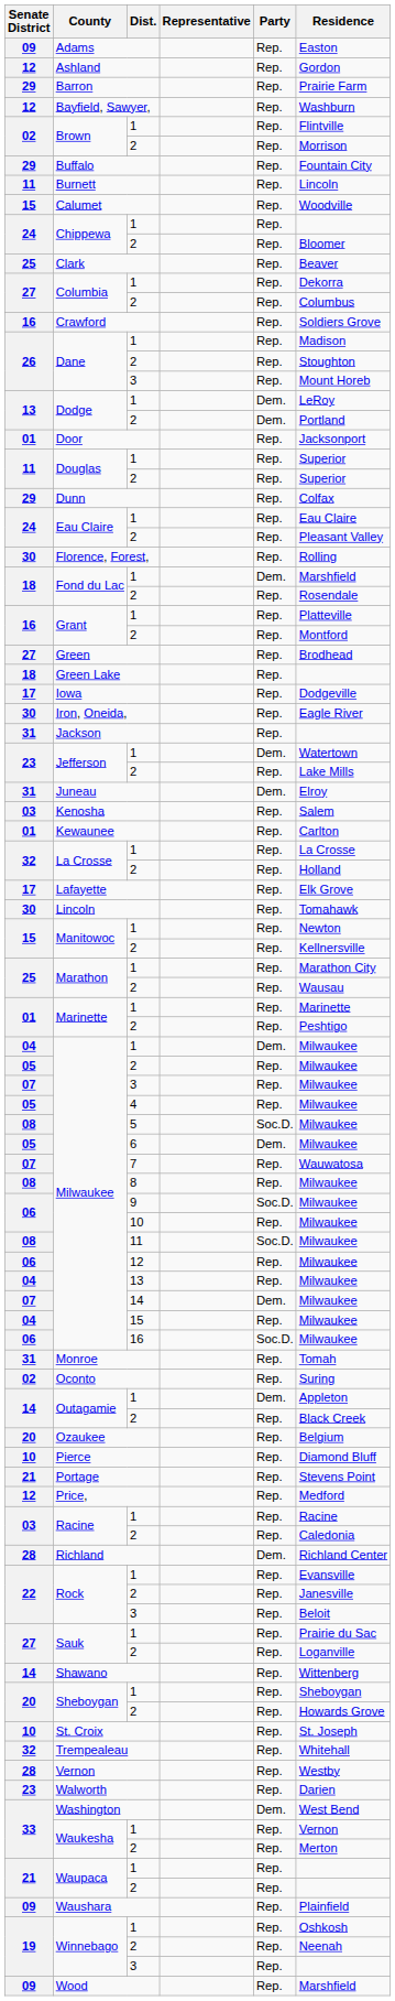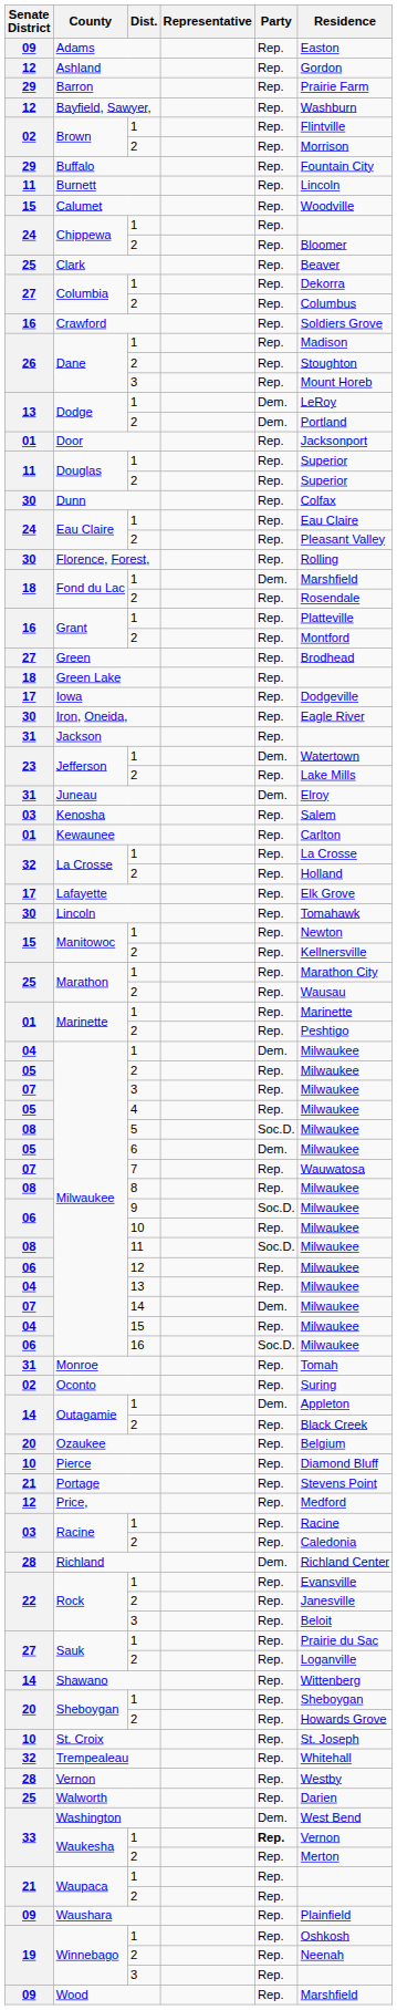 <table class="wikitable sortable">
 <tr>
 <th>Senate<br>District</th>
 <th>County</th>
 <th>Dist.</th>
 <th>Representative</th>
 <th>Party</th>
 <th>Residence</th>
 </tr>
 <tr>
 <th><a href='#'>09</a></th>
 <td text-align="left" colspan="2"><a href='#'>Adams</a> </td>
 <td></td>
 <td>Rep.</td>
 <td><a href='#'>Easton</a></td>
 </tr>
 <tr>
 <th><a href='#'>12</a></th>
 <td text-align="left" colspan="2"><a href='#'>Ashland</a></td>
 <td></td>
 <td>Rep.</td>
 <td><a href='#'>Gordon</a></td>
 </tr>
 <tr>
 <th><a href='#'>29</a></th>
 <td text-align="left" colspan="2"><a href='#'>Barron</a></td>
 <td></td>
 <td>Rep.</td>
 <td><a href='#'>Prairie Farm</a></td>
 </tr>
 <tr>
 <th><a href='#'>12</a></th>
 <td text-align="left" colspan="2"><a href='#'>Bayfield</a>, <a href='#'>Sawyer</a>, </td>
 <td></td>
 <td>Rep.</td>
 <td><a href='#'>Washburn</a></td>
 </tr>
 <tr>
 <th rowspan="2"><a href='#'>02</a></th>
 <td text-align="left" rowspan="2"><a href='#'>Brown</a></td>
 <td>1</td>
 <td></td>
 <td>Rep.</td>
 <td><a href='#'>Flintville</a></td>
 </tr>
 <tr>
 <td>2</td>
 <td></td>
 <td>Rep.</td>
 <td><a href='#'>Morrison</a></td>
 </tr>
 <tr>
 <th><a href='#'>29</a></th>
 <td text-align="left" colspan="2"><a href='#'>Buffalo</a> </td>
 <td></td>
 <td>Rep.</td>
 <td><a href='#'>Fountain City</a></td>
 </tr>
 <tr>
 <th><a href='#'>11</a></th>
 <td text-align="left" colspan="2"><a href='#'>Burnett</a> </td>
 <td></td>
 <td>Rep.</td>
 <td><a href='#'>Lincoln</a></td>
 </tr>
 <tr>
 <th><a href='#'>15</a></th>
 <td text-align="left" colspan="2"><a href='#'>Calumet</a></td>
 <td></td>
 <td>Rep.</td>
 <td><a href='#'>Woodville</a></td>
 </tr>
 <tr>
 <th rowspan="2"><a href='#'>24</a></th>
 <td text-align="left" rowspan="2"><a href='#'>Chippewa</a> </td>
 <td>1</td>
 <td></td>
 <td>Rep.</td>
 <td></td>
 </tr>
 <tr>
 <td>2</td>
 <td></td>
 <td>Rep.</td>
 <td><a href='#'>Bloomer</a></td>
 </tr>
 <tr>
 <th><a href='#'>25</a></th>
 <td text-align="left" colspan="2"><a href='#'>Clark</a></td>
 <td></td>
 <td>Rep.</td>
 <td><a href='#'>Beaver</a></td>
 </tr>
 <tr>
 <th rowspan="2"><a href='#'>27</a></th>
 <td text-align="left" rowspan="2"><a href='#'>Columbia</a></td>
 <td>1</td>
 <td></td>
 <td>Rep.</td>
 <td><a href='#'>Dekorra</a></td>
 </tr>
 <tr>
 <td>2</td>
 <td></td>
 <td>Rep.</td>
 <td><a href='#'>Columbus</a></td>
 </tr>
 <tr>
 <th><a href='#'>16</a></th>
 <td text-align="left" colspan="2"><a href='#'>Crawford</a></td>
 <td></td>
 <td>Rep.</td>
 <td><a href='#'>Soldiers Grove</a></td>
 </tr>
 <tr>
 <th rowspan="3"><a href='#'>26</a></th>
 <td text-align="left" rowspan="3"><a href='#'>Dane</a></td>
 <td>1</td>
 <td></td>
 <td>Rep.</td>
 <td><a href='#'>Madison</a></td>
 </tr>
 <tr>
 <td>2</td>
 <td></td>
 <td>Rep.</td>
 <td><a href='#'>Stoughton</a></td>
 </tr>
 <tr>
 <td>3</td>
 <td></td>
 <td>Rep.</td>
 <td><a href='#'>Mount Horeb</a></td>
 </tr>
 <tr>
 <th rowspan="2"><a href='#'>13</a></th>
 <td text-align="left" rowspan="2"><a href='#'>Dodge</a></td>
 <td>1</td>
 <td></td>
 <td>Dem.</td>
 <td><a href='#'>LeRoy</a></td>
 </tr>
 <tr>
 <td>2</td>
 <td></td>
 <td>Dem.</td>
 <td><a href='#'>Portland</a></td>
 </tr>
 <tr>
 <th><a href='#'>01</a></th>
 <td text-align="left" colspan="2"><a href='#'>Door</a></td>
 <td></td>
 <td>Rep.</td>
 <td><a href='#'>Jacksonport</a></td>
 </tr>
 <tr>
 <th rowspan="2"><a href='#'>11</a></th>
 <td text-align="left" rowspan="2"><a href='#'>Douglas</a></td>
 <td>1</td>
 <td></td>
 <td>Rep.</td>
 <td><a href='#'>Superior</a></td>
 </tr>
 <tr>
 <td>2</td>
 <td></td>
 <td>Rep.</td>
 <td><a href='#'>Superior</a></td>
 </tr>
 <tr>
-<th><a href='#'>29</a></th>
+<th><a href='#'>30</a></th>
 <td text-align="left" colspan="2"><a href='#'>Dunn</a></td>
 <td></td>
 <td>Rep.</td>
 <td><a href='#'>Colfax</a></td>
 </tr>
 <tr>
 <th rowspan="2"><a href='#'>24</a></th>
 <td rowspan="2" text-align="left"><a href='#'>Eau Claire</a></td>
 <td>1</td>
 <td></td>
 <td>Rep.</td>
 <td><a href='#'>Eau Claire</a></td>
 </tr>
 <tr>
 <td>2</td>
 <td></td>
 <td>Rep.</td>
 <td><a href='#'>Pleasant Valley</a></td>
 </tr>
 <tr>
 <th><a href='#'>30</a></th>
 <td text-align="left" colspan="2"><a href='#'>Florence</a>, <a href='#'>Forest</a>, </td>
 <td></td>
 <td>Rep.</td>
 <td><a href='#'>Rolling</a></td>
 </tr>
 <tr>
 <th rowspan="2"><a href='#'>18</a></th>
 <td text-align="left" rowspan="2"><a href='#'>Fond du Lac</a></td>
 <td>1</td>
 <td></td>
 <td>Dem.</td>
 <td><a href='#'>Marshfield</a></td>
 </tr>
 <tr>
 <td>2</td>
 <td></td>
 <td>Rep.</td>
 <td><a href='#'>Rosendale</a></td>
 </tr>
 <tr>
 <th rowspan="2"><a href='#'>16</a></th>
 <td text-align="left" rowspan="2"><a href='#'>Grant</a></td>
 <td>1</td>
 <td></td>
 <td>Rep.</td>
 <td><a href='#'>Platteville</a></td>
 </tr>
 <tr>
 <td>2</td>
 <td></td>
 <td>Rep.</td>
 <td><a href='#'>Montford</a></td>
 </tr>
 <tr>
 <th><a href='#'>27</a></th>
 <td text-align="left" colspan="2"><a href='#'>Green</a></td>
 <td></td>
 <td>Rep.</td>
 <td><a href='#'>Brodhead</a></td>
 </tr>
 <tr>
 <th><a href='#'>18</a></th>
 <td text-align="left" colspan="2"><a href='#'>Green Lake</a></td>
 <td></td>
 <td>Rep.</td>
 <td></td>
 </tr>
 <tr>
 <th><a href='#'>17</a></th>
 <td text-align="left" colspan="2"><a href='#'>Iowa</a></td>
 <td></td>
 <td>Rep.</td>
 <td><a href='#'>Dodgeville</a></td>
 </tr>
 <tr>
 <th><a href='#'>30</a></th>
 <td text-align="left" colspan="2"><a href='#'>Iron</a>, <a href='#'>Oneida</a>, </td>
 <td></td>
 <td>Rep.</td>
 <td><a href='#'>Eagle River</a></td>
 </tr>
 <tr>
 <th><a href='#'>31</a></th>
 <td text-align="left" colspan="2"><a href='#'>Jackson</a></td>
 <td></td>
 <td>Rep.</td>
 <td></td>
 </tr>
 <tr>
 <th rowspan="2"><a href='#'>23</a></th>
 <td text-align="left" rowspan="2"><a href='#'>Jefferson</a></td>
 <td>1</td>
 <td></td>
 <td>Dem.</td>
 <td><a href='#'>Watertown</a></td>
 </tr>
 <tr>
 <td>2</td>
 <td></td>
 <td>Rep.</td>
 <td><a href='#'>Lake Mills</a></td>
 </tr>
 <tr>
 <th><a href='#'>31</a></th>
 <td text-align="left" colspan="2"><a href='#'>Juneau</a></td>
 <td></td>
 <td>Dem.</td>
 <td><a href='#'>Elroy</a></td>
 </tr>
 <tr>
 <th><a href='#'>03</a></th>
 <td text-align="left" colspan="2"><a href='#'>Kenosha</a></td>
 <td></td>
 <td>Rep.</td>
 <td><a href='#'>Salem</a></td>
 </tr>
 <tr>
 <th><a href='#'>01</a></th>
 <td text-align="left" colspan="2"><a href='#'>Kewaunee</a></td>
 <td></td>
 <td>Rep.</td>
 <td><a href='#'>Carlton</a></td>
 </tr>
 <tr>
 <th rowspan="2"><a href='#'>32</a></th>
 <td text-align="left" rowspan="2"><a href='#'>La Crosse</a></td>
 <td>1</td>
 <td></td>
 <td>Rep.</td>
 <td><a href='#'>La Crosse</a></td>
 </tr>
 <tr>
 <td>2</td>
 <td></td>
 <td>Rep.</td>
 <td><a href='#'>Holland</a></td>
 </tr>
 <tr>
 <th><a href='#'>17</a></th>
 <td text-align="left" colspan="2"><a href='#'>Lafayette</a></td>
 <td></td>
 <td>Rep.</td>
 <td><a href='#'>Elk Grove</a></td>
 </tr>
 <tr>
 <th><a href='#'>30</a></th>
 <td text-align="left" colspan="2"><a href='#'>Lincoln</a></td>
 <td></td>
 <td>Rep.</td>
 <td><a href='#'>Tomahawk</a></td>
 </tr>
 <tr>
 <th rowspan="2"><a href='#'>15</a></th>
 <td text-align="left" rowspan="2"><a href='#'>Manitowoc</a></td>
 <td>1</td>
 <td></td>
 <td>Rep.</td>
 <td><a href='#'>Newton</a></td>
 </tr>
 <tr>
 <td>2</td>
 <td></td>
 <td>Rep.</td>
 <td><a href='#'>Kellnersville</a></td>
 </tr>
 <tr>
 <th rowspan="2"><a href='#'>25</a></th>
 <td text-align="left" rowspan="2"><a href='#'>Marathon</a></td>
 <td>1</td>
 <td></td>
 <td>Rep.</td>
 <td><a href='#'>Marathon City</a></td>
 </tr>
 <tr>
 <td>2</td>
 <td></td>
 <td>Rep.</td>
 <td><a href='#'>Wausau</a></td>
 </tr>
 <tr>
 <th rowspan="2"><a href='#'>01</a></th>
 <td text-align="left" rowspan="2"><a href='#'>Marinette</a></td>
 <td>1</td>
 <td></td>
 <td>Rep.</td>
 <td><a href='#'>Marinette</a></td>
 </tr>
 <tr>
 <td>2</td>
 <td></td>
 <td>Rep.</td>
 <td><a href='#'>Peshtigo</a></td>
 </tr>
 <tr>
 <th><a href='#'>04</a></th>
 <td text-align="left" rowspan="16"><a href='#'>Milwaukee</a></td>
 <td>1</td>
 <td></td>
 <td>Dem.</td>
 <td><a href='#'>Milwaukee</a></td>
 </tr>
 <tr>
 <th><a href='#'>05</a></th>
 <td>2</td>
 <td></td>
 <td>Rep.</td>
 <td><a href='#'>Milwaukee</a></td>
 </tr>
 <tr>
 <th><a href='#'>07</a></th>
 <td>3</td>
 <td></td>
 <td>Rep.</td>
 <td><a href='#'>Milwaukee</a></td>
 </tr>
 <tr>
 <th><a href='#'>05</a></th>
 <td>4</td>
 <td></td>
 <td>Rep.</td>
 <td><a href='#'>Milwaukee</a></td>
 </tr>
 <tr>
 <th><a href='#'>08</a></th>
 <td>5</td>
 <td></td>
 <td>Soc.D.</td>
 <td><a href='#'>Milwaukee</a></td>
 </tr>
 <tr>
 <th><a href='#'>05</a></th>
 <td>6</td>
 <td></td>
 <td>Dem.</td>
 <td><a href='#'>Milwaukee</a></td>
 </tr>
 <tr>
 <th><a href='#'>07</a></th>
 <td>7</td>
 <td></td>
 <td>Rep.</td>
 <td><a href='#'>Wauwatosa</a></td>
 </tr>
 <tr>
 <th><a href='#'>08</a></th>
 <td>8</td>
 <td></td>
 <td>Rep.</td>
 <td><a href='#'>Milwaukee</a></td>
 </tr>
 <tr>
 <th rowspan="2"><a href='#'>06</a></th>
 <td>9</td>
 <td></td>
 <td>Soc.D.</td>
 <td><a href='#'>Milwaukee</a></td>
 </tr>
 <tr>
 <td>10</td>
 <td></td>
 <td>Rep.</td>
 <td><a href='#'>Milwaukee</a></td>
 </tr>
 <tr>
 <th><a href='#'>08</a></th>
 <td>11</td>
 <td></td>
 <td>Soc.D.</td>
 <td><a href='#'>Milwaukee</a></td>
 </tr>
 <tr>
 <th><a href='#'>06</a></th>
 <td>12</td>
 <td></td>
 <td>Rep.</td>
 <td><a href='#'>Milwaukee</a></td>
 </tr>
 <tr>
 <th><a href='#'>04</a></th>
 <td>13</td>
 <td></td>
 <td>Rep.</td>
 <td><a href='#'>Milwaukee</a></td>
 </tr>
 <tr>
 <th><a href='#'>07</a></th>
 <td>14</td>
 <td></td>
 <td>Dem.</td>
 <td><a href='#'>Milwaukee</a></td>
 </tr>
 <tr>
 <th><a href='#'>04</a></th>
 <td>15</td>
 <td></td>
 <td>Rep.</td>
 <td><a href='#'>Milwaukee</a></td>
 </tr>
 <tr>
 <th><a href='#'>06</a></th>
 <td>16</td>
 <td></td>
 <td>Soc.D.</td>
 <td><a href='#'>Milwaukee</a></td>
 </tr>
 <tr>
 <th><a href='#'>31</a></th>
 <td text-align="left" colspan="2"><a href='#'>Monroe</a></td>
 <td></td>
 <td>Rep.</td>
 <td><a href='#'>Tomah</a></td>
 </tr>
 <tr>
 <th><a href='#'>02</a></th>
 <td text-align="left" colspan="2"><a href='#'>Oconto</a></td>
 <td></td>
 <td>Rep.</td>
 <td><a href='#'>Suring</a></td>
 </tr>
 <tr>
 <th rowspan="2"><a href='#'>14</a></th>
 <td text-align="left" rowspan="2"><a href='#'>Outagamie</a></td>
 <td>1</td>
 <td></td>
 <td>Dem.</td>
 <td><a href='#'>Appleton</a></td>
 </tr>
 <tr>
 <td>2</td>
 <td></td>
 <td>Rep.</td>
 <td><a href='#'>Black Creek</a></td>
 </tr>
 <tr>
 <th><a href='#'>20</a></th>
 <td text-align="left" colspan="2"><a href='#'>Ozaukee</a></td>
 <td></td>
 <td>Rep.</td>
 <td><a href='#'>Belgium</a></td>
 </tr>
 <tr>
 <th><a href='#'>10</a></th>
 <td text-align="left" colspan="2"><a href='#'>Pierce</a></td>
 <td></td>
 <td>Rep.</td>
 <td><a href='#'>Diamond Bluff</a></td>
 </tr>
 <tr>
 <th><a href='#'>21</a></th>
 <td text-align="left" colspan="2"><a href='#'>Portage</a></td>
 <td></td>
 <td>Rep.</td>
 <td><a href='#'>Stevens Point</a></td>
 </tr>
 <tr>
 <th><a href='#'>12</a></th>
 <td text-align="left" colspan="2"><a href='#'>Price</a>, </td>
 <td></td>
 <td>Rep.</td>
 <td><a href='#'>Medford</a></td>
 </tr>
 <tr>
 <th rowspan="2"><a href='#'>03</a></th>
 <td text-align="left" rowspan="2"><a href='#'>Racine</a></td>
 <td>1</td>
 <td></td>
 <td>Rep.</td>
 <td><a href='#'>Racine</a></td>
 </tr>
 <tr>
 <td>2</td>
 <td></td>
 <td>Rep.</td>
 <td><a href='#'>Caledonia</a></td>
 </tr>
 <tr>
 <th><a href='#'>28</a></th>
 <td text-align="left" colspan="2"><a href='#'>Richland</a></td>
 <td></td>
 <td>Dem.</td>
 <td><a href='#'>Richland Center</a></td>
 </tr>
 <tr>
 <th rowspan="3"><a href='#'>22</a></th>
 <td text-align="left" rowspan="3"><a href='#'>Rock</a></td>
 <td>1</td>
 <td></td>
 <td>Rep.</td>
 <td><a href='#'>Evansville</a></td>
 </tr>
 <tr>
 <td>2</td>
 <td></td>
 <td>Rep.</td>
 <td><a href='#'>Janesville</a></td>
 </tr>
 <tr>
 <td>3</td>
 <td></td>
 <td>Rep.</td>
 <td><a href='#'>Beloit</a></td>
 </tr>
 <tr>
 <th rowspan="2"><a href='#'>27</a></th>
 <td text-align="left" rowspan="2"><a href='#'>Sauk</a></td>
 <td>1</td>
 <td></td>
 <td>Rep.</td>
 <td><a href='#'>Prairie du Sac</a></td>
 </tr>
 <tr>
 <td>2</td>
 <td></td>
 <td>Rep.</td>
 <td><a href='#'>Loganville</a></td>
 </tr>
 <tr>
 <th><a href='#'>14</a></th>
 <td text-align="left" colspan="2"><a href='#'>Shawano</a></td>
 <td></td>
 <td>Rep.</td>
 <td><a href='#'>Wittenberg</a></td>
 </tr>
 <tr>
 <th rowspan="2"><a href='#'>20</a></th>
 <td text-align="left" rowspan="2"><a href='#'>Sheboygan</a></td>
 <td>1</td>
 <td></td>
 <td>Rep.</td>
 <td><a href='#'>Sheboygan</a></td>
 </tr>
 <tr>
 <td>2</td>
 <td></td>
 <td>Rep.</td>
 <td><a href='#'>Howards Grove</a></td>
 </tr>
 <tr>
 <th><a href='#'>10</a></th>
 <td text-align="left" colspan="2"><a href='#'>St. Croix</a></td>
 <td></td>
 <td>Rep.</td>
 <td><a href='#'>St. Joseph</a></td>
 </tr>
 <tr>
 <th><a href='#'>32</a></th>
 <td text-align="left" colspan="2"><a href='#'>Trempealeau</a></td>
 <td></td>
 <td>Rep.</td>
 <td><a href='#'>Whitehall</a></td>
 </tr>
 <tr>
 <th><a href='#'>28</a></th>
 <td text-align="left" colspan="2"><a href='#'>Vernon</a></td>
 <td></td>
 <td>Rep.</td>
 <td><a href='#'>Westby</a></td>
 </tr>
 <tr>
-<th><a href='#'>23</a></th>
+<th><a href='#'>25</a></th>
 <td text-align="left" colspan="2"><a href='#'>Walworth</a></td>
 <td></td>
 <td>Rep.</td>
 <td><a href='#'>Darien</a></td>
 </tr>
 <tr>
 <th rowspan="3"><a href='#'>33</a></th>
 <td text-align="left" colspan="2"><a href='#'>Washington</a></td>
 <td></td>
 <td>Dem.</td>
 <td><a href='#'>West Bend</a></td>
 </tr>
 <tr>
 <td text-align="left" rowspan="2"><a href='#'>Waukesha</a></td>
 <td>1</td>
 <td></td>
-<td>Rep.</td>
+<td><strong>Rep.</strong></td>
 <td><a href='#'>Vernon</a></td>
 </tr>
 <tr>
 <td>2</td>
 <td></td>
 <td>Rep.</td>
 <td><a href='#'>Merton</a></td>
 </tr>
 <tr>
 <th rowspan="2"><a href='#'>21</a></th>
 <td text-align="left" rowspan="2"><a href='#'>Waupaca</a></td>
 <td>1</td>
 <td></td>
 <td>Rep.</td>
 <td></td>
 </tr>
 <tr>
 <td>2</td>
 <td></td>
 <td>Rep.</td>
 <td></td>
 </tr>
 <tr>
 <th><a href='#'>09</a></th>
 <td text-align="left" colspan="2"><a href='#'>Waushara</a></td>
 <td></td>
 <td>Rep.</td>
 <td><a href='#'>Plainfield</a></td>
 </tr>
 <tr>
 <th rowspan="3"><a href='#'>19</a></th>
 <td text-align="left" rowspan="3"><a href='#'>Winnebago</a></td>
 <td>1</td>
 <td></td>
 <td>Rep.</td>
 <td><a href='#'>Oshkosh</a></td>
 </tr>
 <tr>
 <td>2</td>
 <td></td>
 <td>Rep.</td>
 <td><a href='#'>Neenah</a></td>
 </tr>
 <tr>
 <td>3</td>
 <td></td>
 <td>Rep.</td>
 <td></td>
 </tr>
 <tr>
 <th><a href='#'>09</a></th>
 <td text-align="left" colspan="2"><a href='#'>Wood</a></td>
 <td></td>
 <td>Rep.</td>
 <td><a href='#'>Marshfield</a></td>
 </tr>
 </table>
